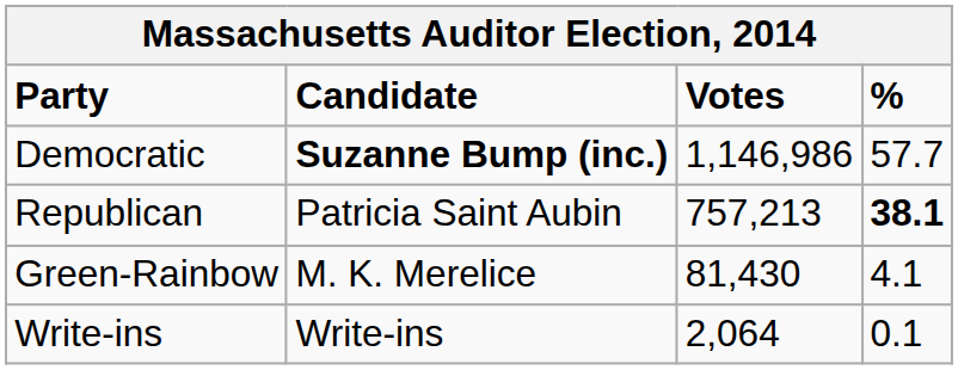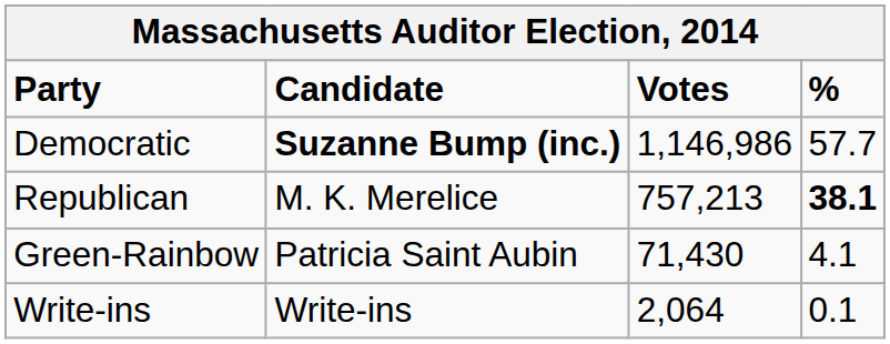 <table class="wikitable">
 <tr>
 <th colspan="4">Massachusetts Auditor Election, 2014</th>
 </tr>
 <tr>
 <td><strong>Party</strong></td>
 <td><strong>Candidate</strong></td>
 <td><strong>Votes</strong></td>
 <td><strong>%</strong></td>
 </tr>
 <tr>
 <td>Democratic</td>
 <td><strong>Suzanne Bump (inc.)</strong></td>
 <td>1,146,986</td>
 <td>57.7</td>
 </tr>
 <tr>
 <td>Republican</td>
-<td>Patricia Saint Aubin</td>
+<td>M. K. Merelice</td>
 <td>757,213</td>
 <td><strong>38.1</strong></td>
 </tr>
 <tr>
 <td>Green-Rainbow</td>
-<td>M. K. Merelice</td>
-<td>81,430</td>
+<td>Patricia Saint Aubin</td>
+<td>71,430</td>
 <td>4.1</td>
 </tr>
 <tr>
 <td>Write-ins</td>
 <td>Write-ins</td>
 <td>2,064</td>
 <td>0.1</td>
 </tr>
 </table>
